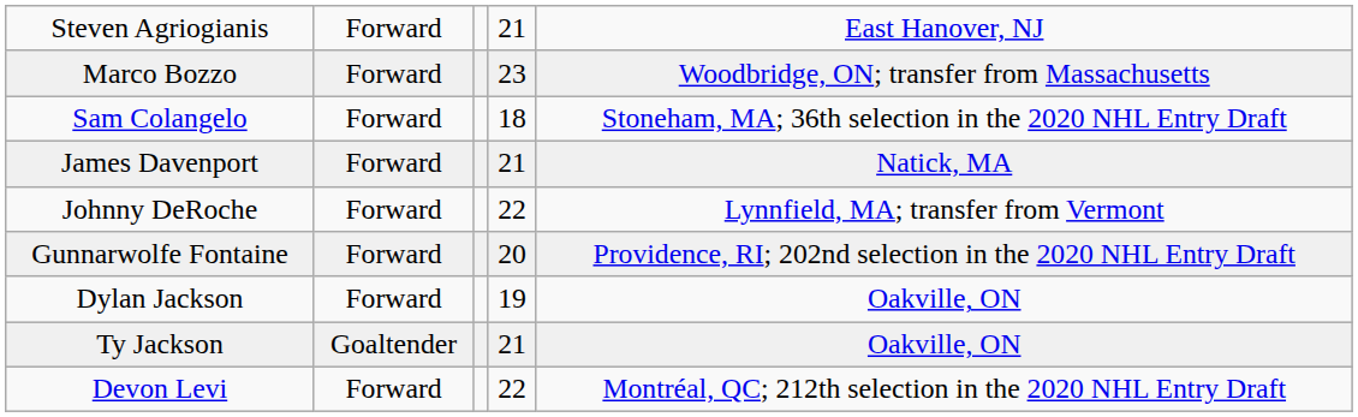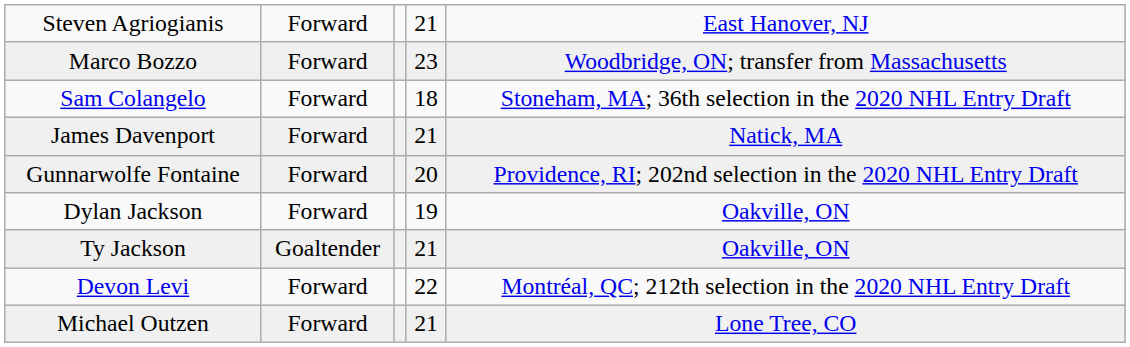 <table class="wikitable" width="60%">
 <tr align="center" bgcolor="">
 <td>Steven Agriogianis</td>
 <td>Forward</td>
 <td></td>
 <td>21</td>
 <td><a href='#'>East Hanover, NJ</a></td>
 </tr>
 <tr align="center" bgcolor="f0f0f0">
 <td>Marco Bozzo</td>
 <td>Forward</td>
 <td></td>
 <td>23</td>
 <td><a href='#'>Woodbridge, ON</a>; transfer from <a href='#'>Massachusetts</a></td>
 </tr>
 <tr align="center" bgcolor="">
 <td><a href='#'>Sam Colangelo</a></td>
 <td>Forward</td>
 <td></td>
 <td>18</td>
 <td><a href='#'>Stoneham, MA</a>; 36th selection in the <a href='#'>2020 NHL Entry Draft</a></td>
 </tr>
 <tr align="center" bgcolor="f0f0f0">
 <td>James Davenport</td>
 <td>Forward</td>
 <td></td>
 <td>21</td>
 <td><a href='#'>Natick, MA</a></td>
 </tr>
-<tr align="center" bgcolor="">
-<td>Johnny DeRoche</td>
-<td>Forward</td>
-<td></td>
-<td>22</td>
-<td><a href='#'>Lynnfield, MA</a>; transfer from <a href='#'>Vermont</a></td>
-</tr>
 <tr align="center" bgcolor="f0f0f0">
 <td>Gunnarwolfe Fontaine</td>
 <td>Forward</td>
 <td></td>
 <td>20</td>
 <td><a href='#'>Providence, RI</a>; 202nd selection in the <a href='#'>2020 NHL Entry Draft</a></td>
 </tr>
 <tr align="center" bgcolor="">
 <td>Dylan Jackson</td>
 <td>Forward</td>
 <td></td>
 <td>19</td>
 <td><a href='#'>Oakville, ON</a></td>
 </tr>
 <tr align="center" bgcolor="f0f0f0">
 <td>Ty Jackson</td>
 <td>Goaltender</td>
 <td></td>
 <td>21</td>
 <td><a href='#'>Oakville, ON</a></td>
 </tr>
 <tr align="center" bgcolor="">
 <td><a href='#'>Devon Levi</a></td>
 <td>Forward</td>
 <td></td>
 <td>22</td>
 <td><a href='#'>Montréal, QC</a>; 212th selection in the <a href='#'>2020 NHL Entry Draft</a></td>
 </tr>
+<tr align="center" bgcolor="f0f0f0">
+<td>Michael Outzen</td>
+<td>Forward</td>
+<td></td>
+<td>21</td>
+<td><a href='#'>Lone Tree, CO</a></td>
+</tr>
 </table>
